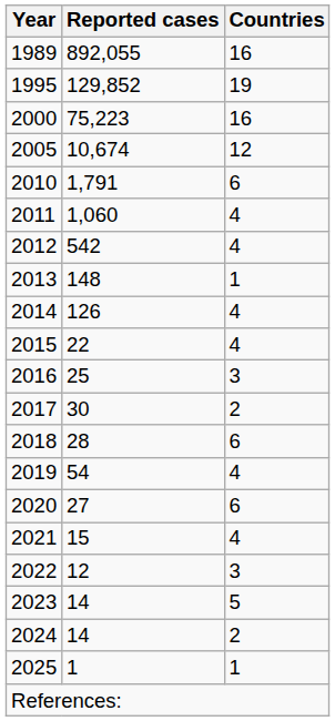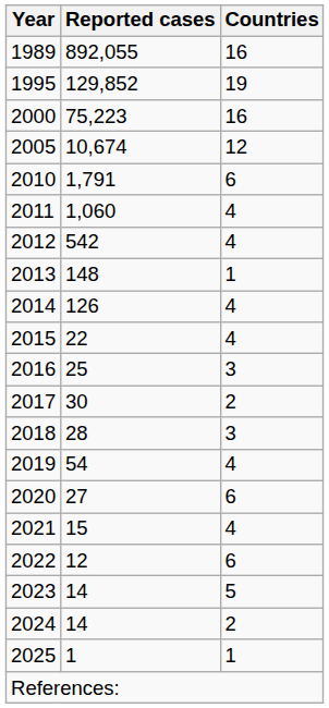 <table class = "wikitable" style = "float:right; font-size:85%; margin-left:15px">
 <tr>
 <th>Year</th>
 <th>Reported cases</th>
 <th>Countries</th>
 </tr>
 <tr>
 <td>1989</td>
 <td>892,055</td>
 <td>16</td>
 </tr>
 <tr>
 <td>1995</td>
 <td>129,852</td>
 <td>19</td>
 </tr>
 <tr>
 <td>2000</td>
 <td>75,223</td>
 <td>16</td>
 </tr>
 <tr>
 <td>2005</td>
 <td>10,674</td>
 <td>12</td>
 </tr>
 <tr>
 <td>2010</td>
 <td>1,791</td>
 <td>6</td>
 </tr>
 <tr>
 <td>2011</td>
 <td>1,060</td>
 <td>4</td>
 </tr>
 <tr>
 <td>2012</td>
 <td>542</td>
 <td>4</td>
 </tr>
 <tr>
 <td>2013</td>
 <td>148</td>
 <td>1</td>
 </tr>
 <tr>
 <td>2014</td>
 <td>126</td>
 <td>4</td>
 </tr>
 <tr>
 <td>2015</td>
 <td>22</td>
 <td>4</td>
 </tr>
 <tr>
 <td>2016</td>
 <td>25</td>
 <td>3</td>
 </tr>
 <tr>
 <td>2017</td>
 <td>30</td>
 <td>2</td>
 </tr>
 <tr>
 <td>2018</td>
 <td>28</td>
-<td>6</td>
+<td>3</td>
 </tr>
 <tr>
 <td>2019</td>
 <td>54</td>
 <td>4</td>
 </tr>
 <tr>
 <td>2020</td>
 <td>27</td>
 <td>6</td>
 </tr>
 <tr>
 <td>2021</td>
 <td>15</td>
 <td>4</td>
 </tr>
 <tr>
 <td>2022</td>
 <td>12</td>
-<td>3</td>
+<td>6</td>
 </tr>
 <tr>
 <td>2023</td>
 <td>14</td>
 <td>5</td>
 </tr>
 <tr>
 <td>2024</td>
 <td>14</td>
 <td>2</td>
 </tr>
 <tr>
 <td>2025</td>
 <td>1</td>
 <td>1</td>
 </tr>
 <tr>
 <td colspan="3">References:</td>
 </tr>
 </table>
